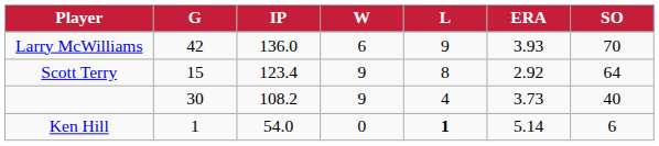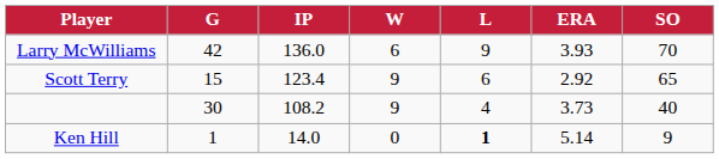 <table class="wikitable sortable">
 <tr>
 <th style="background:#c41e3a;color:white;" width="16%">Player</th>
 <th style="background:#c41e3a;color:white;" width="9%">G</th>
 <th style="background:#c41e3a;color:white;" width="9%">IP</th>
 <th style="background:#c41e3a;color:white;" width="9%">W</th>
 <th style="background:#c41e3a;color:white;" width="9%">L</th>
 <th style="background:#c41e3a;color:white;" width="9%">ERA</th>
 <th style="background:#c41e3a;color:white;" width="9%">SO</th>
 </tr>
 <tr align="center">
 <td><a href='#'>Larry McWilliams</a></td>
 <td>42</td>
 <td>136.0</td>
 <td>6</td>
 <td>9</td>
 <td>3.93</td>
 <td>70</td>
 </tr>
 <tr align=center>
 <td><a href='#'>Scott Terry</a></td>
 <td>15</td>
 <td>123.4</td>
 <td>9</td>
-<td>8</td>
+<td>6</td>
 <td>2.92</td>
-<td>64</td>
+<td>65</td>
 </tr>
 <tr align=center>
 <td></td>
 <td>30</td>
 <td>108.2</td>
 <td>9</td>
 <td>4</td>
 <td>3.73</td>
 <td>40</td>
 </tr>
 <tr align="center">
 <td><a href='#'>Ken Hill</a></td>
 <td>1</td>
-<td>54.0</td>
+<td>14.0</td>
 <td>0</td>
 <td><strong>1</strong></td>
 <td>5.14</td>
-<td>6</td>
+<td>9</td>
 </tr>
 </table>
